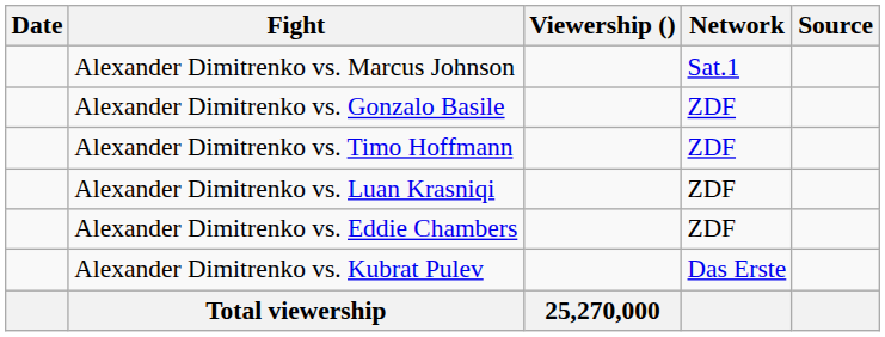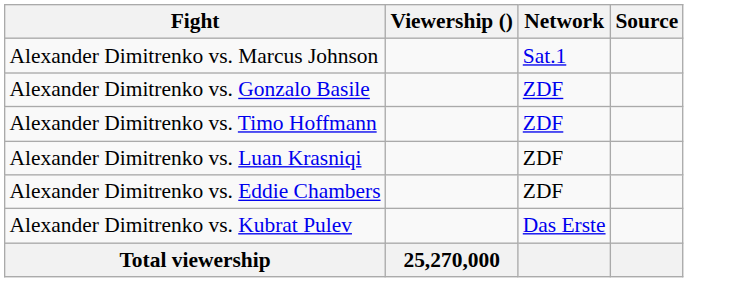 <table class="wikitable sortable">
 <tr>
-<th>Date</th>
 <th>Fight</th>
 <th>Viewership ()</th>
 <th>Network</th>
 <th>Source</th>
 </tr>
 <tr>
-<td></td>
 <td>Alexander Dimitrenko vs. Marcus Johnson</td>
 <td></td>
 <td><a href='#'>Sat.1</a></td>
 <td></td>
 </tr>
 <tr>
-<td></td>
 <td>Alexander Dimitrenko vs. <a href='#'>Gonzalo Basile</a></td>
 <td></td>
 <td><a href='#'>ZDF</a></td>
 <td></td>
 </tr>
 <tr>
-<td></td>
 <td>Alexander Dimitrenko vs. <a href='#'>Timo Hoffmann</a></td>
 <td></td>
 <td><a href='#'>ZDF</a></td>
 <td></td>
 </tr>
 <tr>
-<td></td>
 <td>Alexander Dimitrenko vs. <a href='#'>Luan Krasniqi</a></td>
 <td></td>
 <td>ZDF</td>
 <td></td>
 </tr>
 <tr>
-<td></td>
 <td>Alexander Dimitrenko vs. <a href='#'>Eddie Chambers</a></td>
 <td></td>
 <td>ZDF</td>
 <td></td>
 </tr>
 <tr>
-<td></td>
 <td>Alexander Dimitrenko vs. <a href='#'>Kubrat Pulev</a></td>
 <td></td>
 <td><a href='#'>Das Erste</a></td>
 <td></td>
 </tr>
 <tr>
-<th></th>
 <th>Total viewership</th>
 <th>25,270,000</th>
 <th></th>
 <th></th>
 </tr>
 </table>
